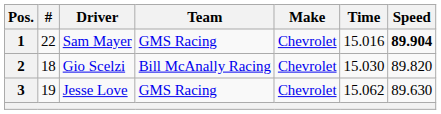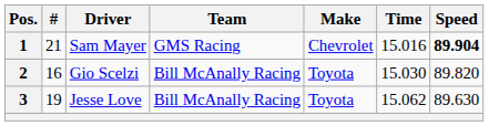 <table class="wikitable" style="font-size:95%">
 <tr>
 <th>Pos.</th>
 <th>#</th>
 <th>Driver</th>
 <th>Team</th>
 <th>Make</th>
 <th>Time</th>
 <th>Speed</th>
 </tr>
 <tr>
 <th>1</th>
-<td>22</td>
+<td>21</td>
 <td><a href='#'>Sam Mayer</a></td>
 <td><a href='#'>GMS Racing</a></td>
 <td><a href='#'>Chevrolet</a></td>
 <td>15.016</td>
 <td><strong>89.904</strong></td>
 </tr>
 <tr>
 <th>2</th>
-<td>18</td>
+<td>16</td>
 <td><a href='#'>Gio Scelzi</a></td>
 <td><a href='#'>Bill McAnally Racing</a></td>
-<td><a href='#'>Chevrolet</a></td>
+<td><a href='#'>Toyota</a></td>
 <td>15.030</td>
 <td>89.820</td>
 </tr>
 <tr>
 <th>3</th>
 <td>19</td>
 <td><a href='#'>Jesse Love</a></td>
-<td><a href='#'>GMS Racing</a></td>
-<td><a href='#'>Chevrolet</a></td>
+<td><a href='#'>Bill McAnally Racing</a></td>
+<td><a href='#'>Toyota</a></td>
 <td>15.062</td>
 <td>89.630</td>
 </tr>
 <tr>
 <th colspan="7"></th>
 </tr>
 </table>
